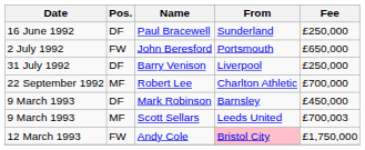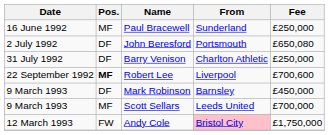 <table class="wikitable">
 <tr>
 <th>Date</th>
 <th>Pos.</th>
 <th>Name</th>
 <th>From</th>
 <th>Fee</th>
 </tr>
 <tr>
 <td>16 June 1992</td>
-<td>DF</td>
+<td>MF</td>
 <td> <a href='#'>Paul Bracewell</a></td>
 <td><a href='#'>Sunderland</a></td>
 <td>£250,000</td>
 </tr>
 <tr>
 <td>2 July 1992</td>
-<td>FW</td>
+<td>DF</td>
 <td> <a href='#'>John Beresford</a></td>
 <td><a href='#'>Portsmouth</a></td>
-<td>£650,000</td>
+<td>£650,080</td>
 </tr>
 <tr>
 <td>31 July 1992</td>
 <td>DF</td>
 <td> <a href='#'>Barry Venison</a></td>
-<td><a href='#'>Liverpool</a></td>
+<td><a href='#'>Charlton Athletic</a></td>
 <td>£250,000</td>
 </tr>
 <tr>
 <td>22 September 1992</td>
-<td>MF</td>
+<td><strong>MF</strong></td>
 <td> <a href='#'>Robert Lee</a></td>
-<td><a href='#'>Charlton Athletic</a></td>
-<td>£700,000</td>
+<td><a href='#'>Liverpool</a></td>
+<td>£700,600</td>
 </tr>
 <tr>
 <td>9 March 1993</td>
 <td>DF</td>
 <td> <a href='#'>Mark Robinson</a></td>
 <td><a href='#'>Barnsley</a></td>
 <td>£450,000</td>
 </tr>
 <tr>
 <td>9 March 1993</td>
 <td>MF</td>
 <td> <a href='#'>Scott Sellars</a></td>
 <td><a href='#'>Leeds United</a></td>
-<td>£700,003</td>
+<td>£700,000</td>
 </tr>
 <tr>
 <td>12 March 1993</td>
 <td>FW</td>
 <td> <a href='#'>Andy Cole</a></td>
 <td style="background: pink;"><a href='#'>Bristol City</a></td>
 <td>£1,750,000</td>
 </tr>
 <tr>
 </tr>
 </table>
